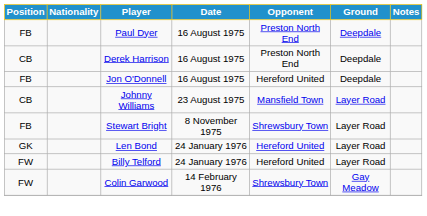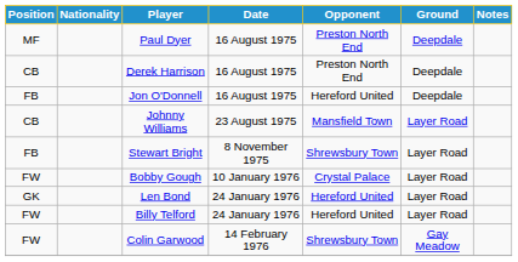 <table class="wikitable" style="text-align:center; font-size:90%; width:100%;">
 <tr>
 <th style="background:#2191CC; color:white; border:1px solid #F7C408; text-align:center;">Position</th>
 <th style="background:#2191CC; color:white; border:1px solid #F7C408; text-align:center;">Nationality</th>
 <th style="background:#2191CC; color:white; border:1px solid #F7C408; text-align:center;">Player</th>
 <th style="background:#2191CC; color:white; border:1px solid #F7C408; text-align:center;">Date</th>
 <th style="background:#2191CC; color:white; border:1px solid #F7C408; text-align:center;">Opponent</th>
 <th style="background:#2191CC; color:white; border:1px solid #F7C408; text-align:center;">Ground</th>
 <th style="background:#2191CC; color:white; border:1px solid #F7C408; text-align:center;">Notes</th>
 </tr>
 <tr>
-<td>FB</td>
+<td>MF</td>
 <td></td>
 <td><a href='#'>Paul Dyer</a></td>
 <td>16 August 1975</td>
 <td><a href='#'>Preston North End</a></td>
 <td><a href='#'>Deepdale</a></td>
 <td></td>
 </tr>
 <tr>
 <td>CB</td>
 <td></td>
 <td><a href='#'>Derek Harrison</a></td>
 <td>16 August 1975</td>
 <td>Preston North End</td>
 <td>Deepdale</td>
 <td></td>
 </tr>
 <tr>
 <td>FB</td>
 <td></td>
 <td><a href='#'>Jon O'Donnell</a></td>
 <td>16 August 1975</td>
 <td>Hereford United</td>
 <td>Deepdale</td>
 <td></td>
 </tr>
 <tr>
 <td>CB</td>
 <td></td>
 <td><a href='#'>Johnny Williams</a></td>
 <td>23 August 1975</td>
 <td><a href='#'>Mansfield Town</a></td>
 <td><a href='#'>Layer Road</a></td>
 <td></td>
 </tr>
 <tr>
 <td>FB</td>
 <td></td>
 <td><a href='#'>Stewart Bright</a></td>
 <td>8 November 1975</td>
 <td><a href='#'>Shrewsbury Town</a></td>
 <td>Layer Road</td>
 <td></td>
 </tr>
 <tr>
+<td>FW</td>
+<td></td>
+<td><a href='#'>Bobby Gough</a></td>
+<td>10 January 1976</td>
+<td><a href='#'>Crystal Palace</a></td>
+<td>Layer Road</td>
+<td></td>
+</tr>
+<tr>
 <td>GK</td>
 <td></td>
 <td><a href='#'>Len Bond</a></td>
 <td>24 January 1976</td>
 <td><a href='#'>Hereford United</a></td>
 <td>Layer Road</td>
 <td></td>
 </tr>
 <tr>
 <td>FW</td>
 <td></td>
 <td><a href='#'>Billy Telford</a></td>
 <td>24 January 1976</td>
 <td>Hereford United</td>
 <td>Layer Road</td>
 <td></td>
 </tr>
 <tr>
 <td>FW</td>
 <td></td>
 <td><a href='#'>Colin Garwood</a></td>
 <td>14 February 1976</td>
 <td><a href='#'>Shrewsbury Town</a></td>
 <td><a href='#'>Gay Meadow</a></td>
 <td></td>
 </tr>
 <tr>
 </tr>
 </table>
